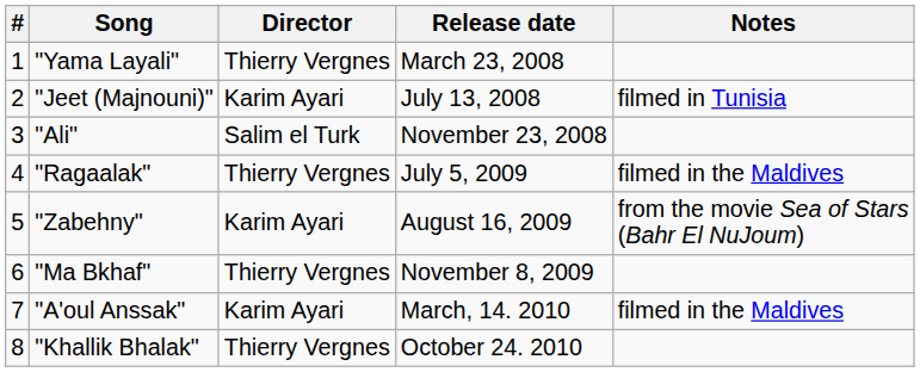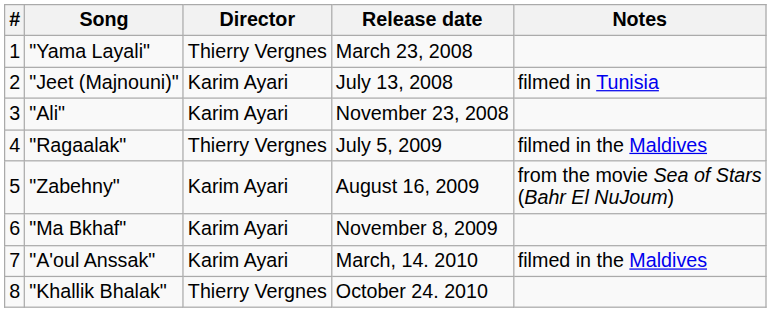 <table class="wikitable">
 <tr>
 <th align="center">#</th>
 <th align="center">Song</th>
 <th align="center">Director</th>
 <th align="center">Release date</th>
 <th align="center">Notes</th>
 </tr>
 <tr>
 <td>1</td>
 <td>"Yama Layali"</td>
 <td>Thierry Vergnes</td>
 <td>March 23, 2008</td>
 <td></td>
 </tr>
 <tr>
 <td>2</td>
 <td>"Jeet (Majnouni)"</td>
 <td>Karim Ayari</td>
 <td>July 13, 2008</td>
 <td>filmed in <a href='#'>Tunisia</a></td>
 </tr>
 <tr>
 <td>3</td>
 <td>"Ali"</td>
-<td>Salim el Turk</td>
+<td>Karim Ayari</td>
 <td>November 23, 2008</td>
 <td></td>
 </tr>
 <tr>
 <td>4</td>
 <td>"Ragaalak"</td>
 <td>Thierry Vergnes</td>
 <td>July 5, 2009</td>
 <td>filmed in the <a href='#'>Maldives</a></td>
 </tr>
 <tr>
 <td>5</td>
 <td>"Zabehny"</td>
 <td>Karim Ayari</td>
 <td>August 16, 2009</td>
 <td>from the movie <em>Sea of Stars</em><br>(<em>Bahr El NuJoum</em>)</td>
 </tr>
 <tr>
 <td>6</td>
 <td>"Ma Bkhaf"</td>
-<td>Thierry Vergnes</td>
+<td>Karim Ayari</td>
 <td>November 8, 2009</td>
 <td></td>
 </tr>
 <tr>
 <td>7</td>
 <td>"A'oul Anssak"</td>
 <td>Karim Ayari</td>
 <td>March, 14. 2010</td>
 <td>filmed in the <a href='#'>Maldives</a></td>
 </tr>
 <tr>
 <td>8</td>
 <td>"Khallik Bhalak"</td>
 <td>Thierry Vergnes</td>
 <td>October 24. 2010</td>
 <td></td>
 </tr>
 </table>
